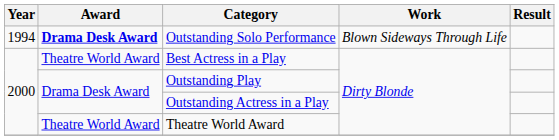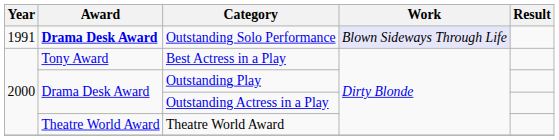 <table class="wikitable">
 <tr>
 <th>Year</th>
 <th>Award</th>
 <th>Category</th>
 <th>Work</th>
 <th>Result</th>
 </tr>
 <tr>
-<td>1994</td>
+<td>1991</td>
 <td><strong><a href='#'>Drama Desk Award</a></strong></td>
 <td><a href='#'>Outstanding Solo Performance</a></td>
-<td><em>Blown Sideways Through Life</em></td>
+<td style="background: lavender;"><em>Blown Sideways Through Life</em></td>
 <td></td>
 </tr>
 <tr>
 <td rowspan=4>2000</td>
-<td><a href='#'>Theatre World Award</a></td>
+<td><a href='#'>Tony Award</a></td>
 <td><a href='#'>Best Actress in a Play</a></td>
 <td rowspan=4><em><a href='#'>Dirty Blonde</a></em></td>
 <td></td>
 </tr>
 <tr>
 <td rowspan=2><a href='#'>Drama Desk Award</a></td>
 <td><a href='#'>Outstanding Play</a></td>
 <td></td>
 </tr>
 <tr>
 <td><a href='#'>Outstanding Actress in a Play</a></td>
 <td></td>
 </tr>
 <tr>
 <td><a href='#'>Theatre World Award</a></td>
 <td>Theatre World Award</td>
 <td></td>
 </tr>
 <tr>
 </tr>
 </table>
